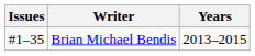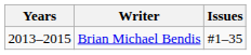 <table class="wikitable">
 <tr>
+<th>Years</th>
+<th>Writer</th>
 <th>Issues</th>
-<th>Writer</th>
-<th>Years</th>
 </tr>
 <tr>
+<td align="center">2013–2015</td>
+<td align="center"><a href='#'>Brian Michael Bendis</a></td>
 <td align="center">#1–35</td>
-<td align="center"><a href='#'>Brian Michael Bendis</a></td>
-<td align="center">2013–2015</td>
 </tr>
 </table>
